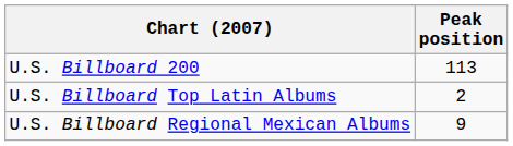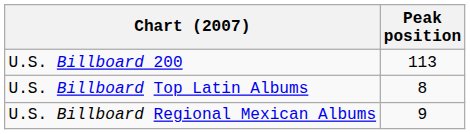 <table class="wikitable sortable">
 <tr>
 <th>Chart (2007)</th>
 <th>Peak<br>position</th>
 </tr>
 <tr>
 <td>U.S. <a href='#'><em>Billboard</em> 200</a></td>
 <td style="text-align:center;">113</td>
 </tr>
 <tr>
 <td>U.S. <em><a href='#'>Billboard</a></em> <a href='#'>Top Latin Albums</a></td>
-<td style="text-align:center;">2</td>
+<td style="text-align:center;">8</td>
 </tr>
 <tr>
 <td>U.S. <em>Billboard</em> <a href='#'>Regional Mexican Albums</a></td>
 <td style="text-align:center;">9</td>
 </tr>
 </table>
